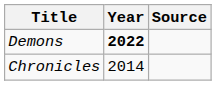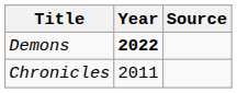 <table class="wikitable">
 <tr>
 <th>Title</th>
 <th>Year</th>
 <th>Source</th>
 </tr>
 <tr>
 <td><em>Demons</em></td>
 <td><strong>2022</strong></td>
 <td></td>
 </tr>
 <tr>
 <td><em>Chronicles</em></td>
-<td>2014</td>
+<td>2011</td>
 <td></td>
 </tr>
 </table>
